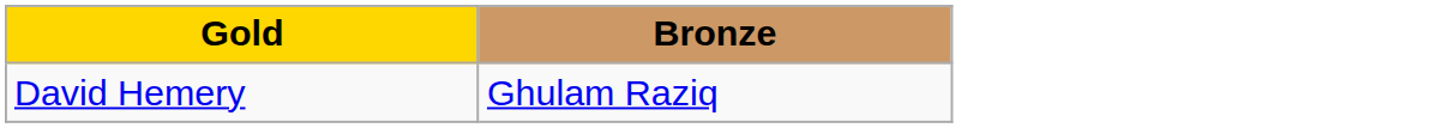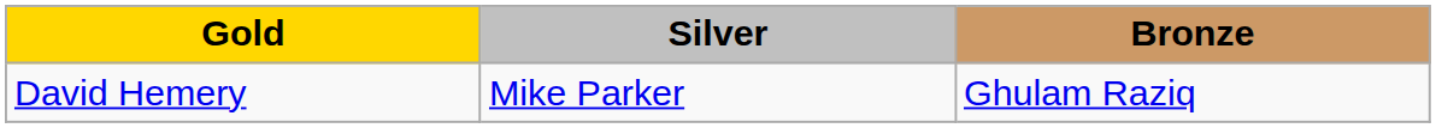 <table class="wikitable">
 <tr>
 <th scope="col" style="background-color:gold; width:200px;">Gold</th>
+<th scope="col" style="background-color:silver; width:200px;">Silver</th>
 <th scope="col" style="background-color:#cc9966; width:200px;">Bronze</th>
 </tr>
 <tr>
 <td><a href='#'>David Hemery</a><br><em></em></td>
+<td><a href='#'>Mike Parker</a><br><em></em></td>
 <td><a href='#'>Ghulam Raziq</a><br><em></em></td>
 </tr>
 </table>
